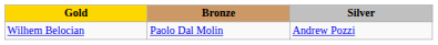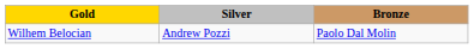 <table class="wikitable" style="text-align:left">
 <tr align="center">
 <td width=200 bgcolor=gold><strong>Gold</strong></td>
+<td width=200 bgcolor=silver><strong>Silver</strong></td>
 <td width=200 bgcolor=CC9966><strong>Bronze</strong></td>
-<td width=200 bgcolor=silver><strong>Silver</strong></td>
 </tr>
 <tr>
 <td><a href='#'>Wilhem Belocian</a><br><em></em></td>
+<td><a href='#'>Andrew Pozzi</a><br><em></em></td>
 <td><a href='#'>Paolo Dal Molin</a><br><em></em></td>
-<td><a href='#'>Andrew Pozzi</a><br><em></em></td>
 </tr>
 </table>
